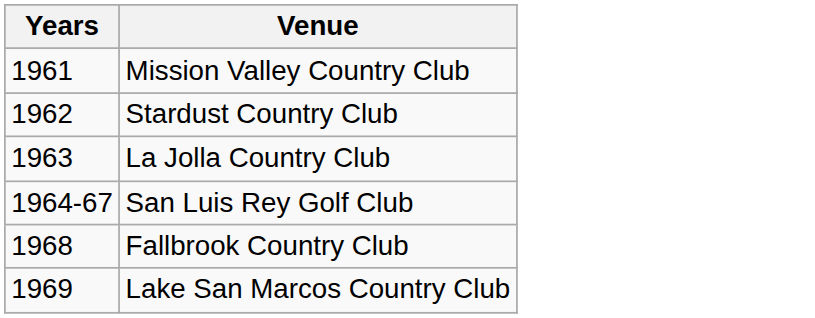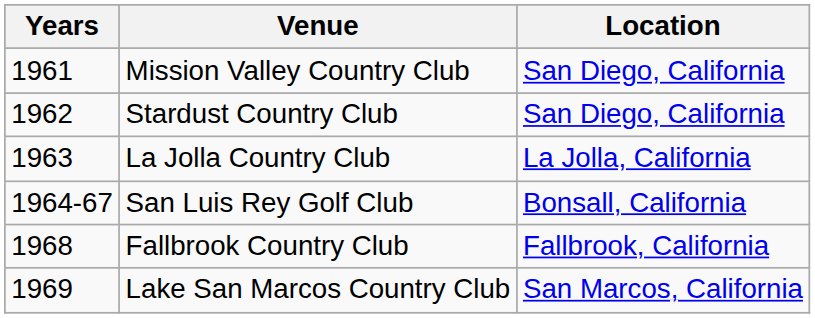 <table class=wikitable>
 <tr>
 <th>Years</th>
 <th>Venue</th>
+<th>Location</th>
 </tr>
 <tr>
 <td>1961</td>
 <td>Mission Valley Country Club</td>
+<td><a href='#'>San Diego, California</a></td>
 </tr>
 <tr>
 <td>1962</td>
 <td>Stardust Country Club</td>
+<td><a href='#'>San Diego, California</a></td>
 </tr>
 <tr>
 <td>1963</td>
 <td>La Jolla Country Club</td>
+<td><a href='#'>La Jolla, California</a></td>
 </tr>
 <tr>
 <td>1964-67</td>
 <td>San Luis Rey Golf Club</td>
+<td><a href='#'>Bonsall, California</a></td>
 </tr>
 <tr>
 <td>1968</td>
 <td>Fallbrook Country Club</td>
+<td><a href='#'>Fallbrook, California</a></td>
 </tr>
 <tr>
 <td>1969</td>
 <td>Lake San Marcos Country Club</td>
+<td><a href='#'>San Marcos, California</a></td>
 </tr>
 </table>
